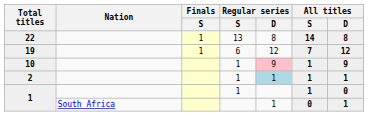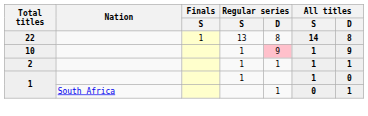 <table class="wikitable" style="font-size:90%;">
 <tr>
 <th width=70 rowspan=2>Total titles</th>
 <th width=180 rowspan=2>Nation</th>
 <th width=50 colspan="1">Finals</th>
 <th width=100 colspan="2">Regular series</th>
 <th width=100 colspan="2">All titles</th>
 </tr>
 <tr align=center>
 <th>S</th>
 <th>S</th>
 <th>D</th>
 <th>S</th>
 <th>D</th>
 </tr>
 <tr align=center>
 <td rowspan=1 bgcolor=#efefef><strong>22</strong></td>
 <td align=left></td>
 <td bgcolor="#ffffcc">1</td>
 <td>13</td>
 <td>8</td>
 <td bgcolor=#efefef><strong>14</strong></td>
 <td bgcolor=#efefef><strong>8</strong></td>
 </tr>
 <tr align=center>
-<td rowspan=1 bgcolor=#efefef><strong>19</strong></td>
-<td align=left></td>
-<td bgcolor="#ffffcc">1</td>
-<td>6</td>
-<td>12</td>
-<td bgcolor=#efefef><strong>7</strong></td>
-<td bgcolor=#efefef><strong>12</strong></td>
-</tr>
-<tr align=center>
 <td rowspan=1 bgcolor=#efefef><strong>10</strong></td>
 <td align=left></td>
 <td bgcolor="#ffffcc"></td>
 <td>1</td>
 <td style="background: pink;">9</td>
 <td bgcolor=#efefef><strong>1</strong></td>
 <td bgcolor=#efefef><strong>9</strong></td>
 </tr>
 <tr align=center>
 <td rowspan=1 bgcolor=#efefef><strong>2</strong></td>
 <td align=left></td>
 <td bgcolor="#ffffcc"></td>
 <td>1</td>
-<td style="background: lightblue;">1</td>
+<td>1</td>
 <td bgcolor=#efefef><strong>1</strong></td>
 <td bgcolor=#efefef><strong>1</strong></td>
 </tr>
 <tr align=center>
 <td rowspan=2 bgcolor=#efefef><strong>1</strong></td>
 <td align=left></td>
 <td bgcolor="#ffffcc"></td>
 <td>1</td>
 <td></td>
 <td bgcolor=#efefef><strong>1</strong></td>
 <td bgcolor=#efefef><strong>0</strong></td>
 </tr>
 <tr align=center>
 <td align=left> <a href='#'>South Africa</a></td>
 <td bgcolor="#ffffcc"></td>
 <td></td>
 <td>1</td>
 <td bgcolor=#efefef><strong>0</strong></td>
 <td bgcolor=#efefef><strong>1</strong></td>
 </tr>
 </table>
